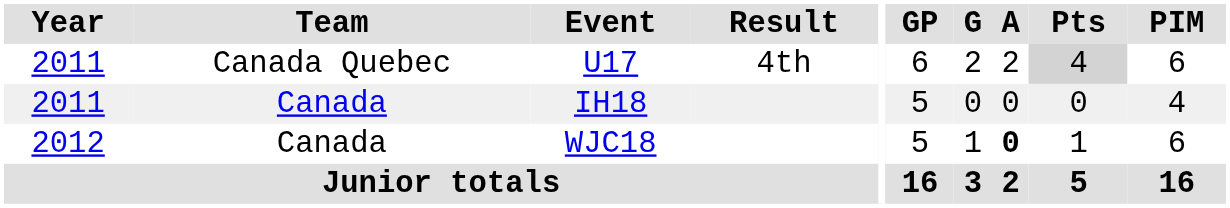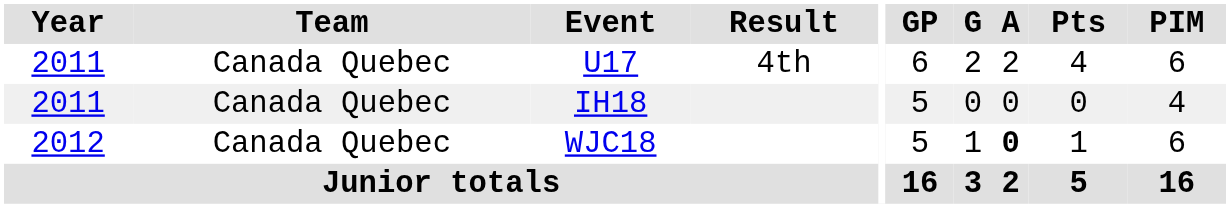 <table border="0" cellpadding="1" cellspacing="0" ID="Table3" style="text-align:center; width:40em">
 <tr ALIGN="center" bgcolor="#e0e0e0">
 <th>Year</th>
 <th>Team</th>
 <th>Event</th>
 <th>Result</th>
 <th rowspan="99" bgcolor="#ffffff"></th>
 <th>GP</th>
 <th>G</th>
 <th>A</th>
 <th>Pts</th>
 <th>PIM</th>
 </tr>
 <tr>
 <td><a href='#'>2011</a></td>
 <td>Canada Quebec</td>
 <td><a href='#'>U17</a></td>
 <td>4th</td>
 <td>6</td>
 <td>2</td>
 <td>2</td>
-<td style="background: lightgrey;">4</td>
+<td>4</td>
 <td>6</td>
 </tr>
 <tr bgcolor="#f0f0f0">
 <td><a href='#'>2011</a></td>
-<td><a href='#'>Canada</a></td>
+<td>Canada Quebec</td>
 <td><a href='#'>IH18</a></td>
 <td></td>
 <td>5</td>
 <td>0</td>
 <td>0</td>
 <td>0</td>
 <td>4</td>
 </tr>
 <tr>
 <td><a href='#'>2012</a></td>
-<td>Canada</td>
+<td>Canada Quebec</td>
 <td><a href='#'>WJC18</a></td>
 <td></td>
 <td>5</td>
 <td>1</td>
 <td><strong>0</strong></td>
 <td>1</td>
 <td>6</td>
 </tr>
 <tr bgcolor="#e0e0e0">
 <th colspan="4">Junior totals</th>
 <th>16</th>
 <th>3</th>
 <th>2</th>
 <th>5</th>
 <th>16</th>
 </tr>
 </table>
